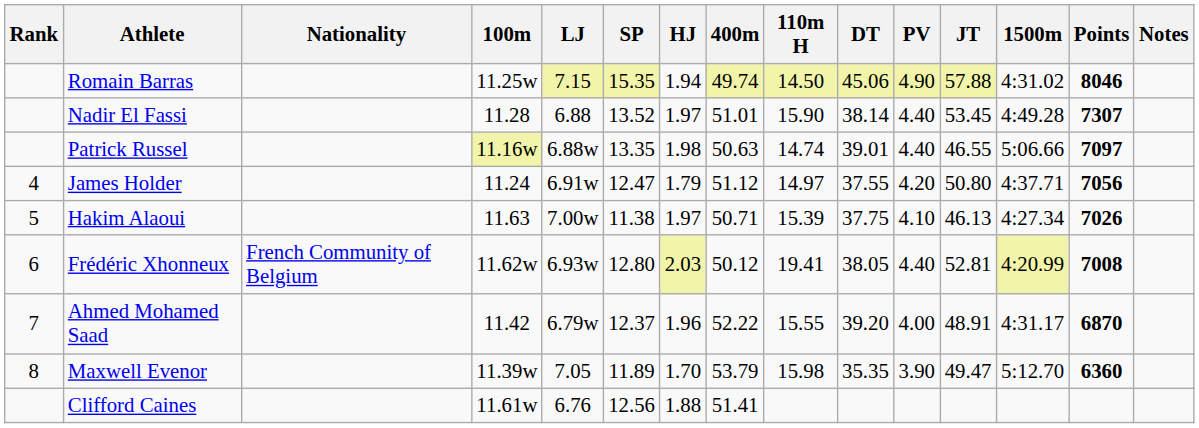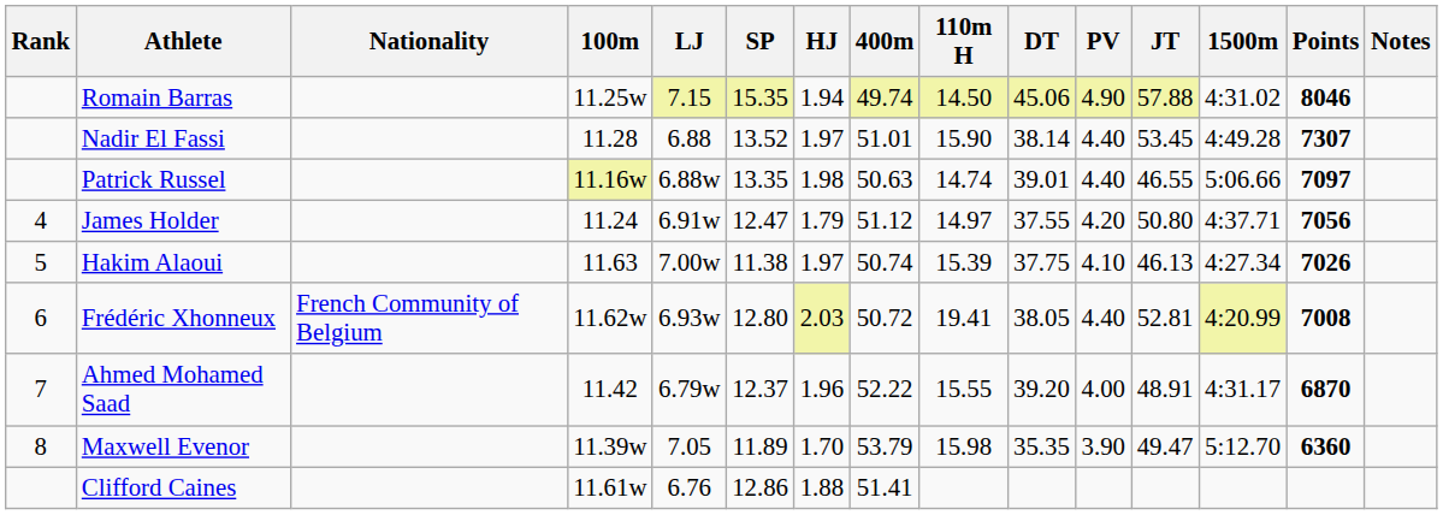 <table class="wikitable sortable" style=" text-align:center;font-size:95%">
 <tr>
 <th>Rank</th>
 <th>Athlete</th>
 <th>Nationality</th>
 <th>100m</th>
 <th>LJ</th>
 <th>SP</th>
 <th>HJ</th>
 <th>400m</th>
 <th>110m H</th>
 <th>DT</th>
 <th>PV</th>
 <th>JT</th>
 <th>1500m</th>
 <th>Points</th>
 <th>Notes</th>
 </tr>
 <tr>
 <td></td>
 <td align=left><a href='#'>Romain Barras</a></td>
 <td align=left></td>
 <td>11.25w</td>
 <td bgcolor=#F2F5A9>7.15</td>
 <td bgcolor=#F2F5A9>15.35</td>
 <td>1.94</td>
 <td bgcolor=#F2F5A9>49.74</td>
 <td bgcolor=#F2F5A9>14.50</td>
 <td bgcolor=#F2F5A9>45.06</td>
 <td bgcolor=#F2F5A9>4.90</td>
 <td bgcolor=#F2F5A9>57.88</td>
 <td>4:31.02</td>
 <td><strong>8046</strong></td>
 <td></td>
 </tr>
 <tr>
 <td></td>
 <td align=left><a href='#'>Nadir El Fassi</a></td>
 <td align=left></td>
 <td>11.28</td>
 <td>6.88</td>
 <td>13.52</td>
 <td>1.97</td>
 <td>51.01</td>
 <td>15.90</td>
 <td>38.14</td>
 <td>4.40</td>
 <td>53.45</td>
 <td>4:49.28</td>
 <td><strong>7307</strong></td>
 <td></td>
 </tr>
 <tr>
 <td></td>
 <td align=left><a href='#'>Patrick Russel</a></td>
 <td align=left></td>
 <td bgcolor=#F2F5A9>11.16w</td>
 <td>6.88w</td>
 <td>13.35</td>
 <td>1.98</td>
 <td>50.63</td>
 <td>14.74</td>
 <td>39.01</td>
 <td>4.40</td>
 <td>46.55</td>
 <td>5:06.66</td>
 <td><strong>7097</strong></td>
 <td></td>
 </tr>
 <tr>
 <td>4</td>
 <td align=left><a href='#'>James Holder</a></td>
 <td align=left></td>
 <td>11.24</td>
 <td>6.91w</td>
 <td>12.47</td>
 <td>1.79</td>
 <td>51.12</td>
 <td>14.97</td>
 <td>37.55</td>
 <td>4.20</td>
 <td>50.80</td>
 <td>4:37.71</td>
 <td><strong>7056</strong></td>
 <td></td>
 </tr>
 <tr>
 <td>5</td>
 <td align=left><a href='#'>Hakim Alaoui</a></td>
 <td align=left></td>
 <td>11.63</td>
 <td>7.00w</td>
 <td>11.38</td>
 <td>1.97</td>
-<td>50.71</td>
+<td>50.74</td>
 <td>15.39</td>
 <td>37.75</td>
 <td>4.10</td>
 <td>46.13</td>
 <td>4:27.34</td>
 <td><strong>7026</strong></td>
 <td></td>
 </tr>
 <tr>
 <td>6</td>
 <td align=left><a href='#'>Frédéric Xhonneux</a></td>
 <td align=left> <a href='#'>French Community of Belgium</a></td>
 <td>11.62w</td>
 <td>6.93w</td>
 <td>12.80</td>
 <td bgcolor=#F2F5A9>2.03</td>
-<td>50.12</td>
+<td>50.72</td>
 <td>19.41</td>
 <td>38.05</td>
 <td>4.40</td>
 <td>52.81</td>
 <td bgcolor=#F2F5A9>4:20.99</td>
 <td><strong>7008</strong></td>
 <td></td>
 </tr>
 <tr>
 <td>7</td>
 <td align=left><a href='#'>Ahmed Mohamed Saad</a></td>
 <td align=left></td>
 <td>11.42</td>
 <td>6.79w</td>
 <td>12.37</td>
 <td>1.96</td>
 <td>52.22</td>
 <td>15.55</td>
 <td>39.20</td>
 <td>4.00</td>
 <td>48.91</td>
 <td>4:31.17</td>
 <td><strong>6870</strong></td>
 <td></td>
 </tr>
 <tr>
 <td>8</td>
 <td align=left><a href='#'>Maxwell Evenor</a></td>
 <td align=left></td>
 <td>11.39w</td>
 <td>7.05</td>
 <td>11.89</td>
 <td>1.70</td>
 <td>53.79</td>
 <td>15.98</td>
 <td>35.35</td>
 <td>3.90</td>
 <td>49.47</td>
 <td>5:12.70</td>
 <td><strong>6360</strong></td>
 <td></td>
 </tr>
 <tr>
 <td></td>
 <td align=left><a href='#'>Clifford Caines</a></td>
 <td align=left></td>
 <td>11.61w</td>
 <td>6.76</td>
-<td>12.56</td>
+<td>12.86</td>
 <td>1.88</td>
 <td>51.41</td>
 <td></td>
 <td></td>
 <td></td>
 <td></td>
 <td></td>
 <td><strong></strong></td>
 <td></td>
 </tr>
 </table>
